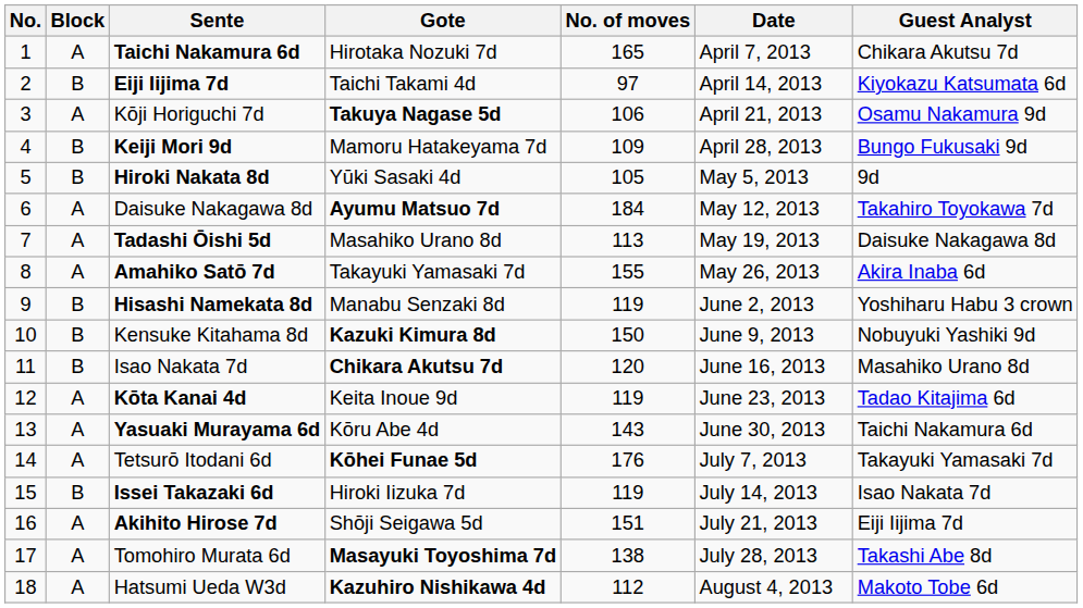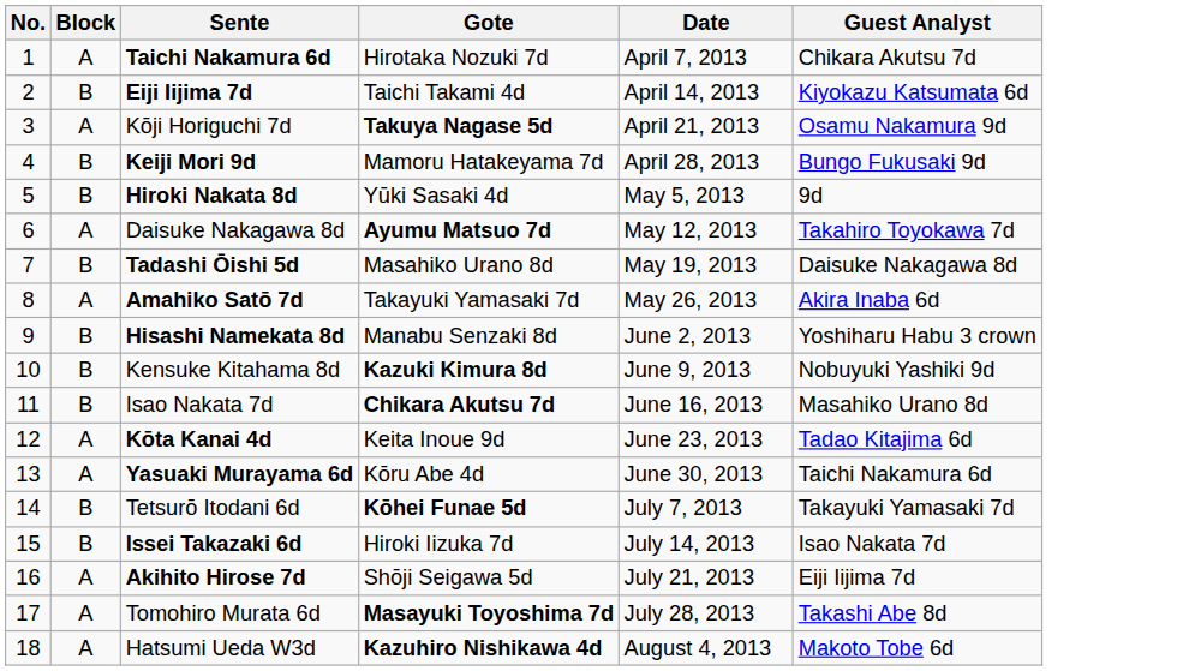 <table class="wikitable">
 <tr>
 <th width="20">No.</th>
 <th>Block</th>
 <th>Sente</th>
 <th>Gote</th>
-<th>No. of moves</th>
 <th width="120">Date</th>
 <th>Guest Analyst</th>
 </tr>
 <tr>
 <td align="center">1</td>
 <td align="center">A</td>
 <td><strong>Taichi Nakamura 6d</strong></td>
 <td>Hirotaka Nozuki 7d</td>
-<td align="center">165</td>
 <td>April 7, 2013</td>
 <td>Chikara Akutsu 7d</td>
 </tr>
 <tr>
 <td align="center">2</td>
 <td align="center">B</td>
 <td><strong>Eiji Iijima 7d</strong></td>
 <td>Taichi Takami 4d</td>
-<td align="center">97</td>
 <td>April 14, 2013</td>
 <td><a href='#'>Kiyokazu Katsumata</a> 6d</td>
 </tr>
 <tr>
 <td align="center">3</td>
 <td align="center">A</td>
 <td>Kōji Horiguchi 7d</td>
 <td><strong>Takuya Nagase 5d</strong></td>
-<td align="center">106</td>
 <td>April 21, 2013</td>
 <td><a href='#'>Osamu Nakamura</a> 9d</td>
 </tr>
 <tr>
 <td align="center">4</td>
 <td align="center">B</td>
 <td><strong>Keiji Mori 9d</strong></td>
 <td>Mamoru Hatakeyama 7d</td>
-<td align="center">109</td>
 <td>April 28, 2013</td>
 <td><a href='#'>Bungo Fukusaki</a> 9d</td>
 </tr>
 <tr>
 <td align="center">5</td>
 <td align="center">B</td>
 <td><strong>Hiroki Nakata 8d</strong></td>
 <td>Yūki Sasaki 4d</td>
-<td align="center">105</td>
 <td>May 5, 2013</td>
 <td> 9d</td>
 </tr>
 <tr>
 <td align="center">6</td>
 <td align="center">A</td>
 <td>Daisuke Nakagawa 8d</td>
 <td><strong>Ayumu Matsuo 7d</strong></td>
-<td align="center">184</td>
 <td>May 12, 2013</td>
 <td><a href='#'>Takahiro Toyokawa</a> 7d</td>
 </tr>
 <tr>
 <td align="center">7</td>
-<td align="center">A</td>
+<td align="center">B</td>
 <td><strong>Tadashi Ōishi 5d</strong></td>
 <td>Masahiko Urano 8d</td>
-<td align="center">113</td>
 <td>May 19, 2013</td>
 <td>Daisuke Nakagawa 8d</td>
 </tr>
 <tr>
 <td align="center">8</td>
 <td align="center">A</td>
 <td><strong>Amahiko Satō 7d</strong></td>
 <td>Takayuki Yamasaki 7d</td>
-<td align="center">155</td>
 <td>May 26, 2013</td>
 <td><a href='#'>Akira Inaba</a> 6d</td>
 </tr>
 <tr>
 <td align="center">9</td>
 <td align="center">B</td>
 <td><strong>Hisashi Namekata 8d</strong></td>
 <td>Manabu Senzaki 8d</td>
-<td align="center">119</td>
 <td>June 2, 2013</td>
 <td>Yoshiharu Habu 3 crown</td>
 </tr>
 <tr>
 <td align="center">10</td>
 <td align="center">B</td>
 <td>Kensuke Kitahama 8d</td>
 <td><strong>Kazuki Kimura 8d</strong></td>
-<td align="center">150</td>
 <td>June 9, 2013</td>
 <td>Nobuyuki Yashiki 9d</td>
 </tr>
 <tr>
 <td align="center">11</td>
 <td align="center">B</td>
 <td>Isao Nakata 7d</td>
 <td><strong>Chikara Akutsu 7d</strong></td>
-<td align="center">120</td>
 <td>June 16, 2013</td>
 <td>Masahiko Urano 8d</td>
 </tr>
 <tr>
 <td align="center">12</td>
 <td align="center">A</td>
 <td><strong>Kōta Kanai 4d</strong></td>
 <td>Keita Inoue 9d</td>
-<td align="center">119</td>
 <td>June 23, 2013</td>
 <td><a href='#'>Tadao Kitajima</a> 6d</td>
 </tr>
 <tr>
 <td align="center">13</td>
 <td align="center">A</td>
 <td><strong>Yasuaki Murayama 6d</strong></td>
 <td>Kōru Abe 4d</td>
-<td align="center">143</td>
 <td>June 30, 2013</td>
 <td>Taichi Nakamura 6d</td>
 </tr>
 <tr>
 <td align="center">14</td>
-<td align="center">A</td>
+<td align="center">B</td>
 <td>Tetsurō Itodani 6d</td>
 <td><strong>Kōhei Funae 5d</strong></td>
-<td align="center">176</td>
 <td>July 7, 2013</td>
 <td>Takayuki Yamasaki 7d</td>
 </tr>
 <tr>
 <td align="center">15</td>
 <td align="center">B</td>
 <td><strong>Issei Takazaki 6d</strong></td>
 <td>Hiroki Iizuka 7d</td>
-<td align="center">119</td>
 <td>July 14, 2013</td>
 <td>Isao Nakata 7d</td>
 </tr>
 <tr>
 <td align="center">16</td>
 <td align="center">A</td>
 <td><strong>Akihito Hirose 7d</strong></td>
 <td>Shōji Seigawa 5d</td>
-<td align="center">151</td>
 <td>July 21, 2013</td>
 <td>Eiji Iijima 7d</td>
 </tr>
 <tr>
 <td align="center">17</td>
 <td align="center">A</td>
 <td>Tomohiro Murata 6d</td>
 <td><strong>Masayuki Toyoshima 7d</strong></td>
-<td align="center">138</td>
 <td>July 28, 2013</td>
 <td><a href='#'>Takashi Abe</a> 8d</td>
 </tr>
 <tr>
 <td align="center">18</td>
 <td align="center">A</td>
 <td>Hatsumi Ueda W3d</td>
 <td><strong>Kazuhiro Nishikawa 4d</strong></td>
-<td align="center">112</td>
 <td>August 4, 2013</td>
 <td><a href='#'>Makoto Tobe</a> 6d</td>
 </tr>
 </table>
